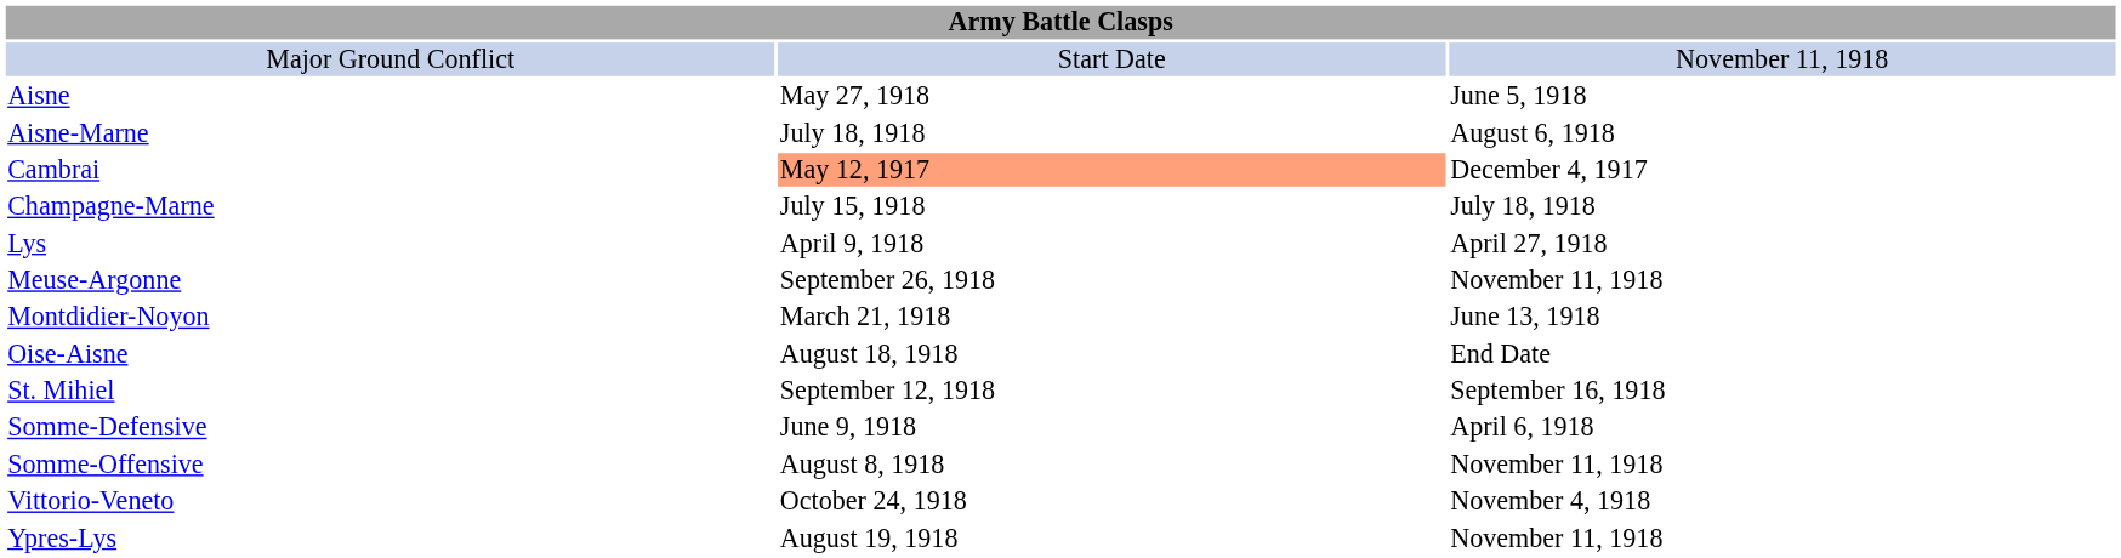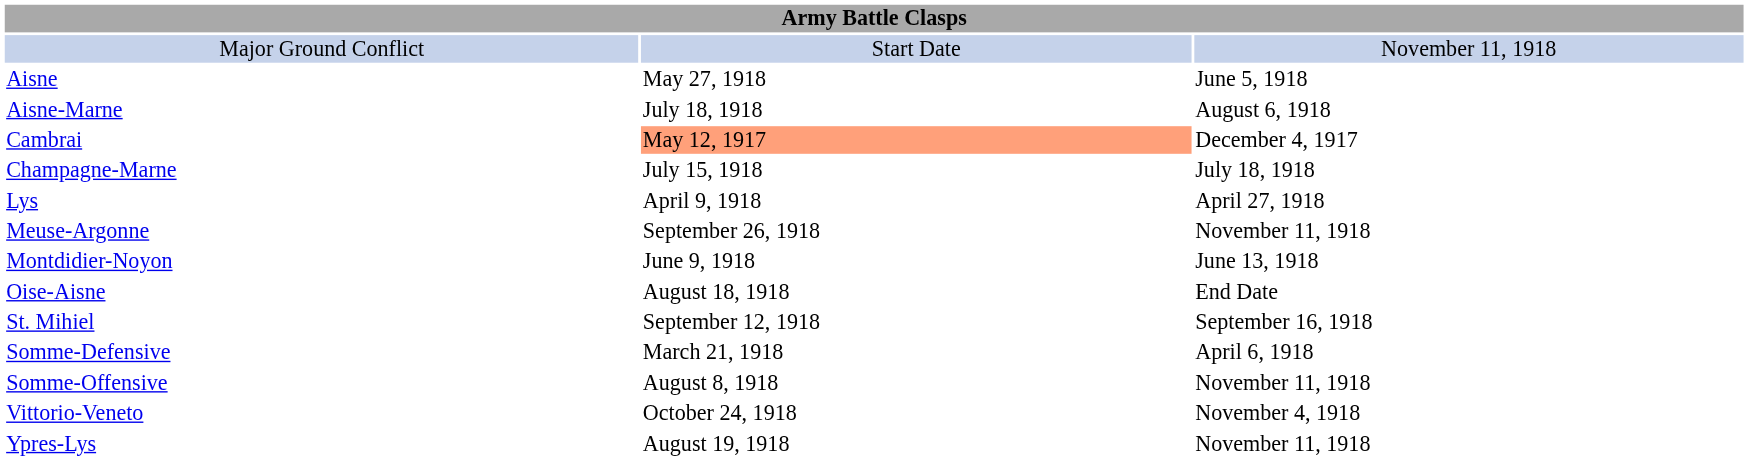 <table class="toccolours"  style="width:100%; clear:both; margin:1.5em auto; text-align:center;">
 <tr>
 <th colspan="7" style="background:darkGrey;"><span>Army Battle Clasps</span></th>
 </tr>
 <tr style="background:#c5d2ea; text-align:center;">
 <td>Major Ground Conflict</td>
 <td>Start Date</td>
 <td>November 11, 1918</td>
 </tr>
 <tr style="text-align:left;">
 <td><a href='#'>Aisne</a></td>
 <td>May 27, 1918</td>
 <td>June 5, 1918</td>
 </tr>
 <tr align=left>
 <td><a href='#'>Aisne-Marne</a></td>
 <td>July 18, 1918</td>
 <td>August 6, 1918</td>
 </tr>
 <tr align=left>
 <td><a href='#'>Cambrai</a></td>
 <td style="background: lightsalmon;">May 12, 1917</td>
 <td>December 4, 1917</td>
 </tr>
 <tr align=left>
 <td><a href='#'>Champagne-Marne</a></td>
 <td>July 15, 1918</td>
 <td>July 18, 1918</td>
 </tr>
 <tr align=left>
 <td><a href='#'>Lys</a></td>
 <td>April 9, 1918</td>
 <td>April 27, 1918</td>
 </tr>
 <tr align=left>
 <td><a href='#'>Meuse-Argonne</a></td>
 <td>September 26, 1918</td>
 <td>November 11, 1918</td>
 </tr>
 <tr align=left>
 <td><a href='#'>Montdidier-Noyon</a></td>
-<td>March 21, 1918</td>
+<td>June 9, 1918</td>
 <td>June 13, 1918</td>
 </tr>
 <tr align=left>
 <td><a href='#'>Oise-Aisne</a></td>
 <td>August 18, 1918</td>
 <td>End Date</td>
 </tr>
 <tr align=left>
 <td><a href='#'>St. Mihiel</a></td>
 <td>September 12, 1918</td>
 <td>September 16, 1918</td>
 </tr>
 <tr align=left>
 <td><a href='#'>Somme-Defensive</a></td>
-<td>June 9, 1918</td>
+<td>March 21, 1918</td>
 <td>April 6, 1918</td>
 </tr>
 <tr align=left>
 <td><a href='#'>Somme-Offensive</a></td>
 <td>August 8, 1918</td>
 <td>November 11, 1918</td>
 </tr>
 <tr align=left>
 <td><a href='#'>Vittorio-Veneto</a></td>
 <td>October 24, 1918</td>
 <td>November 4, 1918</td>
 </tr>
 <tr align=left>
 <td><a href='#'>Ypres-Lys</a></td>
 <td>August 19, 1918</td>
 <td>November 11, 1918</td>
 </tr>
 </table>
